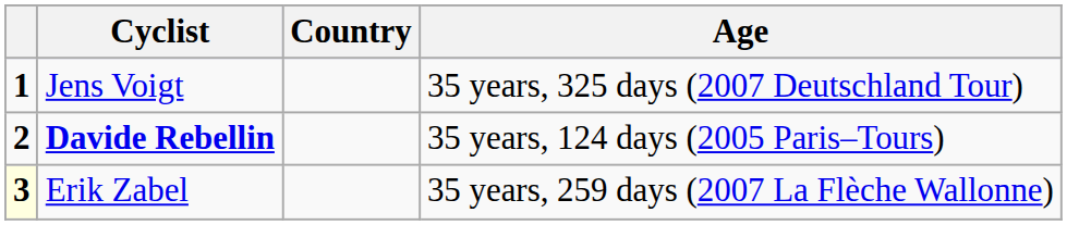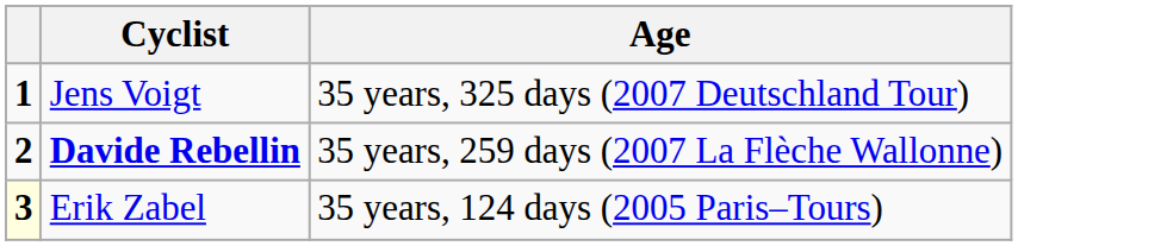 <table class="wikitable">
 <tr style="background:#ccccff;">
 <th></th>
 <th>Cyclist</th>
-<th>Country</th>
 <th>Age</th>
 </tr>
 <tr>
 <td><strong>1</strong></td>
 <td><a href='#'>Jens Voigt</a></td>
-<td></td>
 <td>35 years, 325 days (<a href='#'>2007 Deutschland Tour</a>)</td>
 </tr>
 <tr>
 <td><strong>2</strong></td>
 <td><strong><a href='#'>Davide Rebellin</a></strong></td>
-<td></td>
-<td>35 years, 124 days (<a href='#'>2005 Paris–Tours</a>)</td>
+<td>35 years, 259 days (<a href='#'>2007 La Flèche Wallonne</a>)</td>
 </tr>
 <tr>
 <td style="background: lightyellow;"><strong>3</strong></td>
 <td><a href='#'>Erik Zabel</a></td>
-<td></td>
-<td>35 years, 259 days (<a href='#'>2007 La Flèche Wallonne</a>)</td>
+<td>35 years, 124 days (<a href='#'>2005 Paris–Tours</a>)</td>
 </tr>
 </table>
